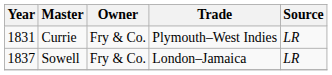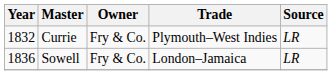 <table class=" wikitable">
 <tr>
 <th>Year</th>
 <th>Master</th>
 <th>Owner</th>
 <th>Trade</th>
 <th>Source</th>
 </tr>
 <tr>
-<td>1831</td>
+<td>1832</td>
 <td>Currie</td>
 <td>Fry & Co.</td>
 <td>Plymouth–West Indies</td>
 <td><em>LR</em></td>
 </tr>
 <tr>
-<td>1837</td>
+<td>1836</td>
 <td>Sowell</td>
 <td>Fry & Co.</td>
 <td>London–Jamaica</td>
 <td><em>LR</em></td>
 </tr>
 <tr>
 </tr>
 </table>
